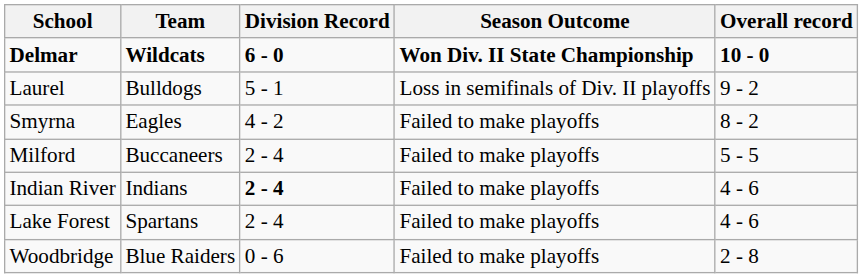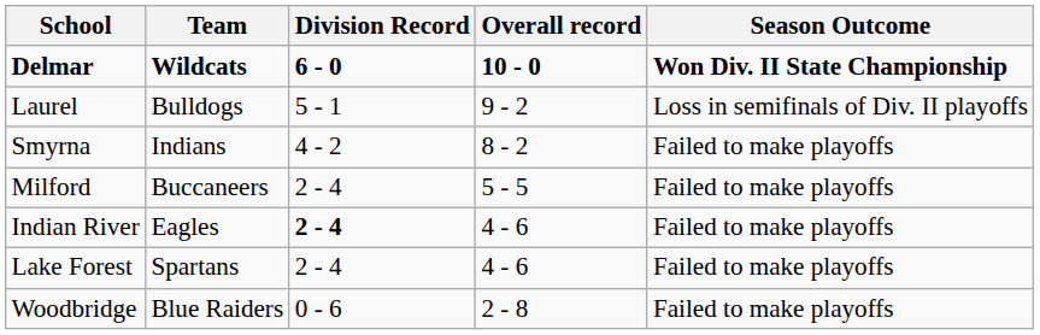 <table class="wikitable mw-collapsible mw-collapsed">
 <tr>
 <th>School</th>
 <th>Team</th>
 <th>Division Record</th>
+<th>Overall record</th>
 <th>Season Outcome</th>
-<th>Overall record</th>
 </tr>
 <tr>
 <td><strong>Delmar</strong></td>
 <td><strong>Wildcats</strong></td>
 <td><strong>6 - 0</strong></td>
+<td><strong>10 - 0</strong></td>
 <td><strong>Won Div. II State Championship</strong></td>
-<td><strong>10 - 0</strong></td>
 </tr>
 <tr>
 <td>Laurel</td>
 <td>Bulldogs</td>
 <td>5 - 1</td>
+<td>9 - 2</td>
 <td>Loss in semifinals of Div. II playoffs</td>
-<td>9 - 2</td>
 </tr>
 <tr>
 <td>Smyrna</td>
-<td>Eagles</td>
+<td>Indians</td>
 <td>4 - 2</td>
+<td>8 - 2</td>
 <td>Failed to make playoffs</td>
-<td>8 - 2</td>
 </tr>
 <tr>
 <td>Milford</td>
 <td>Buccaneers</td>
 <td>2 - 4</td>
+<td>5 - 5</td>
 <td>Failed to make playoffs</td>
-<td>5 - 5</td>
 </tr>
 <tr>
 <td>Indian River</td>
-<td>Indians</td>
+<td>Eagles</td>
 <td><strong>2 - 4</strong></td>
+<td>4 - 6</td>
 <td>Failed to make playoffs</td>
-<td>4 - 6</td>
 </tr>
 <tr>
 <td>Lake Forest</td>
 <td>Spartans</td>
 <td>2 - 4</td>
+<td>4 - 6</td>
 <td>Failed to make playoffs</td>
-<td>4 - 6</td>
 </tr>
 <tr>
 <td>Woodbridge</td>
 <td>Blue Raiders</td>
 <td>0 - 6</td>
+<td>2 - 8</td>
 <td>Failed to make playoffs</td>
-<td>2 - 8</td>
 </tr>
 </table>
